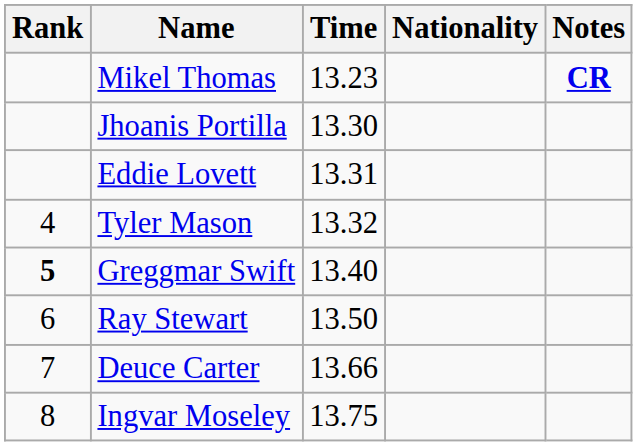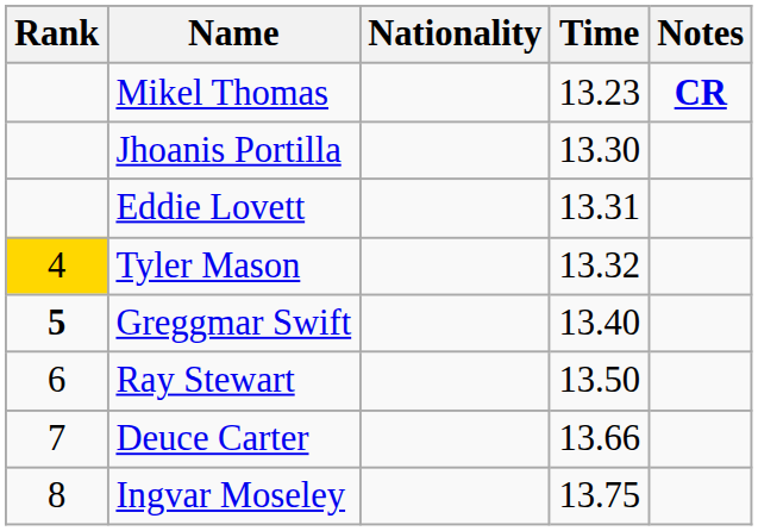 <table class="wikitable sortable" style="text-align:center">
 <tr>
 <th>Rank</th>
 <th>Name</th>
+<th>Nationality</th>
 <th>Time</th>
-<th>Nationality</th>
 <th>Notes</th>
 </tr>
 <tr>
 <td align=center></td>
 <td align=left><a href='#'>Mikel Thomas</a></td>
+<td align=left></td>
 <td>13.23</td>
-<td align=left></td>
 <td><strong><a href='#'>CR</a></strong></td>
 </tr>
 <tr>
 <td align=center></td>
 <td align=left><a href='#'>Jhoanis Portilla</a></td>
+<td align=left></td>
 <td>13.30</td>
-<td align=left></td>
 <td></td>
 </tr>
 <tr>
 <td align=center></td>
 <td align=left><a href='#'>Eddie Lovett</a></td>
+<td align=left></td>
 <td>13.31</td>
-<td align=left></td>
 <td></td>
 </tr>
 <tr>
-<td align=center>4</td>
+<td align=center style="background: gold;">4</td>
 <td align=left><a href='#'>Tyler Mason</a></td>
+<td align=left></td>
 <td>13.32</td>
-<td align=left></td>
 <td></td>
 </tr>
 <tr>
 <td align=center><strong>5</strong></td>
 <td align=left><a href='#'>Greggmar Swift</a></td>
+<td align=left></td>
 <td>13.40</td>
-<td align=left></td>
 <td></td>
 </tr>
 <tr>
 <td align=center>6</td>
 <td align=left><a href='#'>Ray Stewart</a></td>
+<td align=left></td>
 <td>13.50</td>
-<td align=left></td>
 <td></td>
 </tr>
 <tr>
 <td align=center>7</td>
 <td align=left><a href='#'>Deuce Carter</a></td>
+<td align=left></td>
 <td>13.66</td>
-<td align=left></td>
 <td></td>
 </tr>
 <tr>
 <td align=center>8</td>
 <td align=left><a href='#'>Ingvar Moseley</a></td>
+<td align=left></td>
 <td>13.75</td>
-<td align=left></td>
 <td></td>
 </tr>
 </table>
